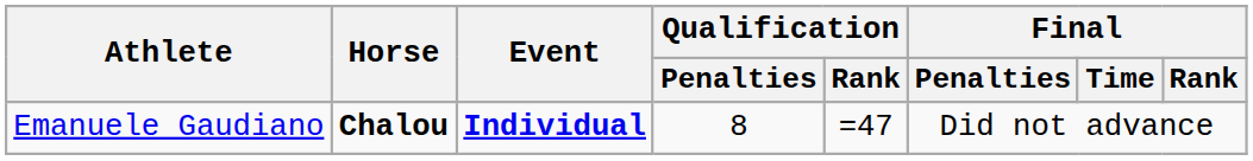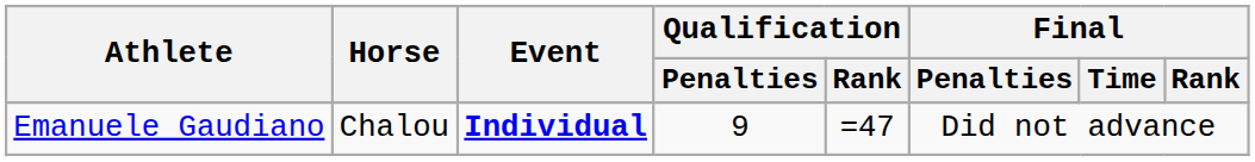 <table class="wikitable" style="font-size:90%">
 <tr>
 <th rowspan="2">Athlete</th>
 <th rowspan="2">Horse</th>
 <th rowspan="2">Event</th>
 <th colspan="2">Qualification</th>
 <th colspan="3">Final</th>
 </tr>
 <tr style="font-size:95%">
 <th>Penalties</th>
 <th>Rank</th>
 <th>Penalties</th>
 <th>Time</th>
 <th>Rank</th>
 </tr>
 <tr align=center>
 <td align=left><a href='#'>Emanuele Gaudiano</a></td>
-<td align=left><strong>Chalou</strong></td>
+<td align=left>Chalou</td>
 <td align=left><strong><a href='#'>Individual</a></strong></td>
-<td>8</td>
+<td>9</td>
 <td>=47</td>
 <td colspan=3>Did not advance</td>
 </tr>
 </table>
